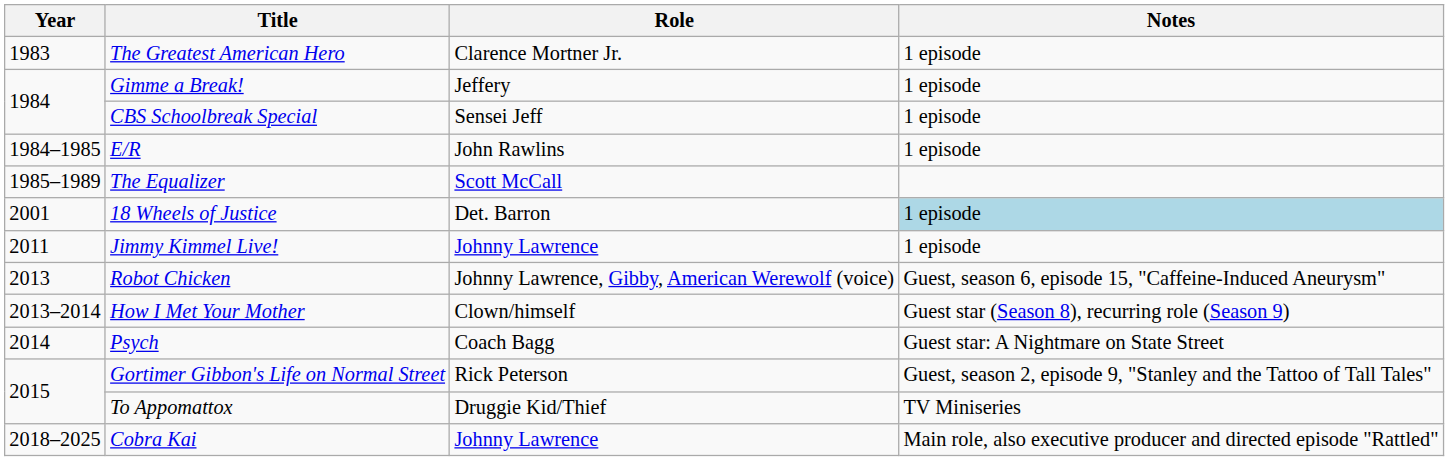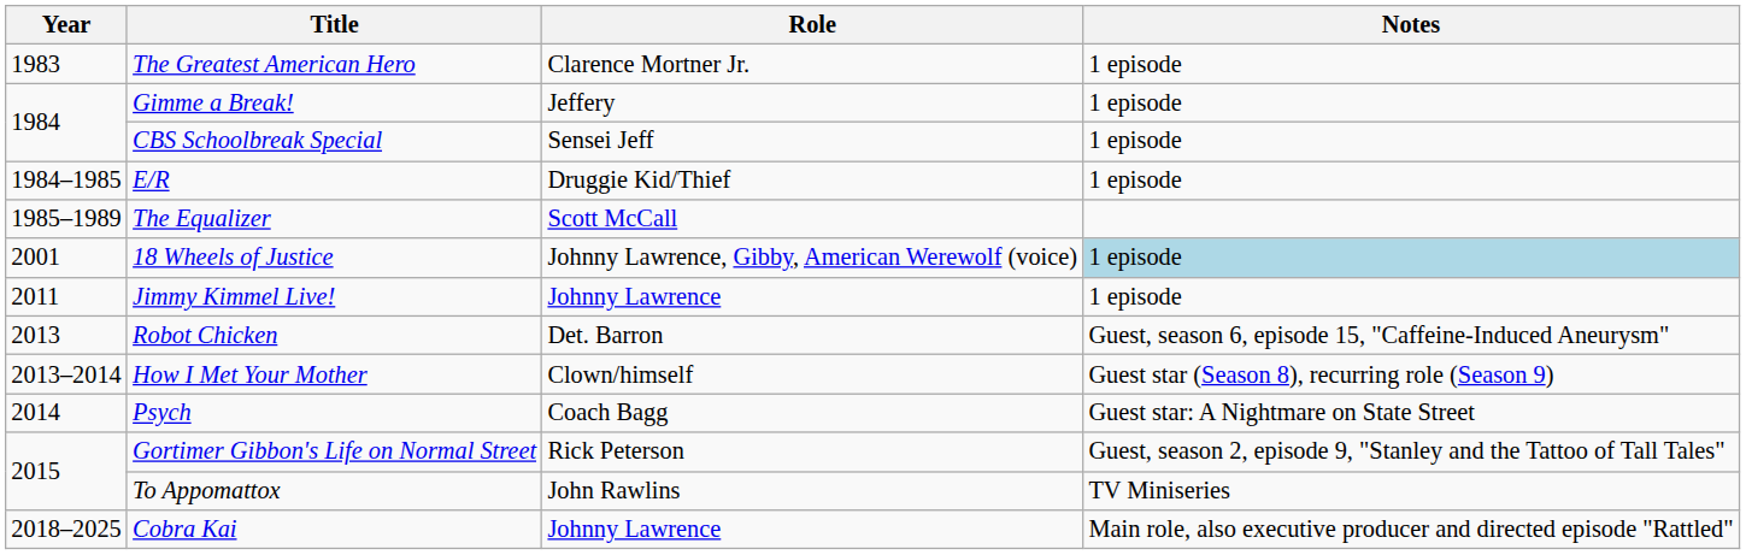 <table class="wikitable sortable">
 <tr>
 <th>Year</th>
 <th>Title</th>
 <th>Role</th>
 <th class="unsortable">Notes</th>
 </tr>
 <tr>
 <td>1983</td>
 <td><em><a href='#'>The Greatest American Hero</a></em></td>
 <td>Clarence Mortner Jr.</td>
 <td>1 episode</td>
 </tr>
 <tr>
 <td rowspan=2>1984</td>
 <td><em><a href='#'>Gimme a Break!</a></em></td>
 <td>Jeffery</td>
 <td>1 episode</td>
 </tr>
 <tr>
 <td><em><a href='#'>CBS Schoolbreak Special</a></em></td>
 <td>Sensei Jeff</td>
 <td>1 episode</td>
 </tr>
 <tr>
 <td>1984–1985</td>
 <td><em><a href='#'>E/R</a></em></td>
-<td>John Rawlins</td>
+<td>Druggie Kid/Thief</td>
 <td>1 episode</td>
 </tr>
 <tr>
 <td>1985–1989</td>
 <td><em><a href='#'>The Equalizer</a></em></td>
 <td><a href='#'>Scott McCall</a></td>
 <td></td>
 </tr>
 <tr>
 <td>2001</td>
 <td><a href='#'><em>18 Wheels of Justice</em></a></td>
-<td>Det. Barron</td>
+<td>Johnny Lawrence, <a href='#'>Gibby</a>, <a href='#'>American Werewolf</a> (voice)</td>
 <td style="background: lightblue;">1 episode</td>
 </tr>
 <tr>
 <td>2011</td>
 <td><a href='#'><em>Jimmy Kimmel Live!</em></a></td>
 <td><a href='#'>Johnny Lawrence</a></td>
 <td>1 episode</td>
 </tr>
 <tr>
 <td>2013</td>
 <td><em><a href='#'>Robot Chicken</a></em></td>
-<td>Johnny Lawrence, <a href='#'>Gibby</a>, <a href='#'>American Werewolf</a> (voice)</td>
+<td>Det. Barron</td>
 <td>Guest, season 6, episode 15, "Caffeine-Induced Aneurysm"</td>
 </tr>
 <tr>
 <td>2013–2014</td>
 <td><em><a href='#'>How I Met Your Mother</a></em></td>
 <td>Clown/himself</td>
 <td>Guest star (<a href='#'>Season 8</a>), recurring role (<a href='#'>Season 9</a>)</td>
 </tr>
 <tr>
 <td>2014</td>
 <td><em><a href='#'>Psych</a></em></td>
 <td>Coach Bagg</td>
 <td>Guest star: A Nightmare on State Street</td>
 </tr>
 <tr>
 <td rowspan=2>2015</td>
 <td><em><a href='#'>Gortimer Gibbon's Life on Normal Street</a></em></td>
 <td>Rick Peterson</td>
 <td>Guest, season 2, episode 9, "Stanley and the Tattoo of Tall Tales"</td>
 </tr>
 <tr>
 <td><em>To Appomattox</em></td>
-<td>Druggie Kid/Thief</td>
+<td>John Rawlins</td>
 <td>TV Miniseries</td>
 </tr>
 <tr>
 <td>2018–2025</td>
 <td><em><a href='#'>Cobra Kai</a></em></td>
 <td><a href='#'>Johnny Lawrence</a></td>
 <td>Main role, also executive producer and directed episode "Rattled"</td>
 </tr>
 </table>
